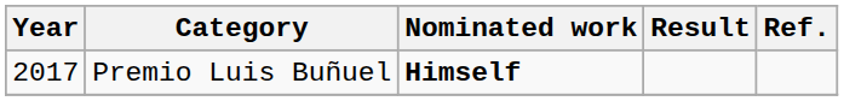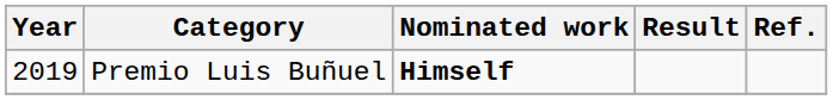 <table class="wikitable sortable">
 <tr>
 <th>Year</th>
 <th>Category</th>
 <th>Nominated work</th>
 <th>Result</th>
 <th>Ref.</th>
 </tr>
 <tr>
-<td>2017</td>
+<td>2019</td>
 <td>Premio Luis Buñuel</td>
 <td><strong>Himself</strong></td>
 <td></td>
 <td></td>
 </tr>
 <tr>
 </tr>
 </table>
